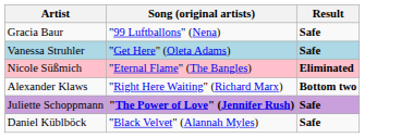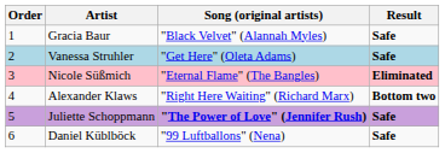 <table class=wikitable>
 <tr>
+<th>Order</th>
 <th>Artist</th>
 <th>Song (original artists)</th>
 <th>Result</th>
 </tr>
 <tr>
+<td>1</td>
 <td>Gracia Baur</td>
-<td>"<a href='#'>99 Luftballons</a>" (<a href='#'>Nena</a>)</td>
+<td>"<a href='#'>Black Velvet</a>" (<a href='#'>Alannah Myles</a>)</td>
 <td><strong>Safe</strong></td>
 </tr>
 <tr style="background:lightblue;">
+<td>2</td>
 <td>Vanessa Struhler</td>
 <td>"<a href='#'>Get Here</a>" (<a href='#'>Oleta Adams</a>)</td>
 <td><strong>Safe</strong></td>
 </tr>
 <tr style="background:pink;">
+<td>3</td>
 <td>Nicole Süßmich</td>
 <td>"<a href='#'>Eternal Flame</a>" (<a href='#'>The Bangles</a>)</td>
 <td><strong>Eliminated</strong></td>
 </tr>
 <tr>
+<td>4</td>
 <td>Alexander Klaws</td>
 <td>"<a href='#'>Right Here Waiting</a>" (<a href='#'>Richard Marx</a>)</td>
 <td><strong>Bottom two</strong></td>
 </tr>
 <tr style ="background:#C9A0DC">
+<td>5</td>
 <td>Juliette Schoppmann</td>
 <td><strong>"<a href='#'>The Power of Love</a>" (<a href='#'>Jennifer Rush</a>)</strong></td>
 <td><strong>Safe</strong></td>
 </tr>
 <tr>
+<td>6</td>
 <td>Daniel Küblböck</td>
-<td>"<a href='#'>Black Velvet</a>" (<a href='#'>Alannah Myles</a>)</td>
+<td>"<a href='#'>99 Luftballons</a>" (<a href='#'>Nena</a>)</td>
 <td><strong>Safe</strong></td>
 </tr>
 </table>
